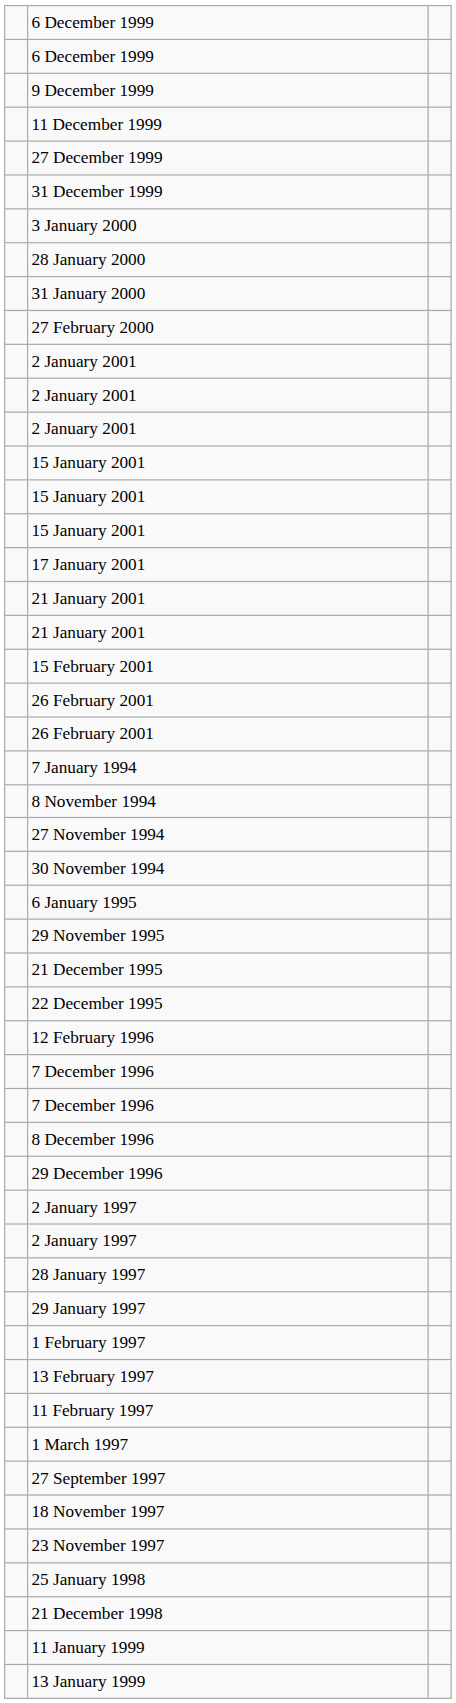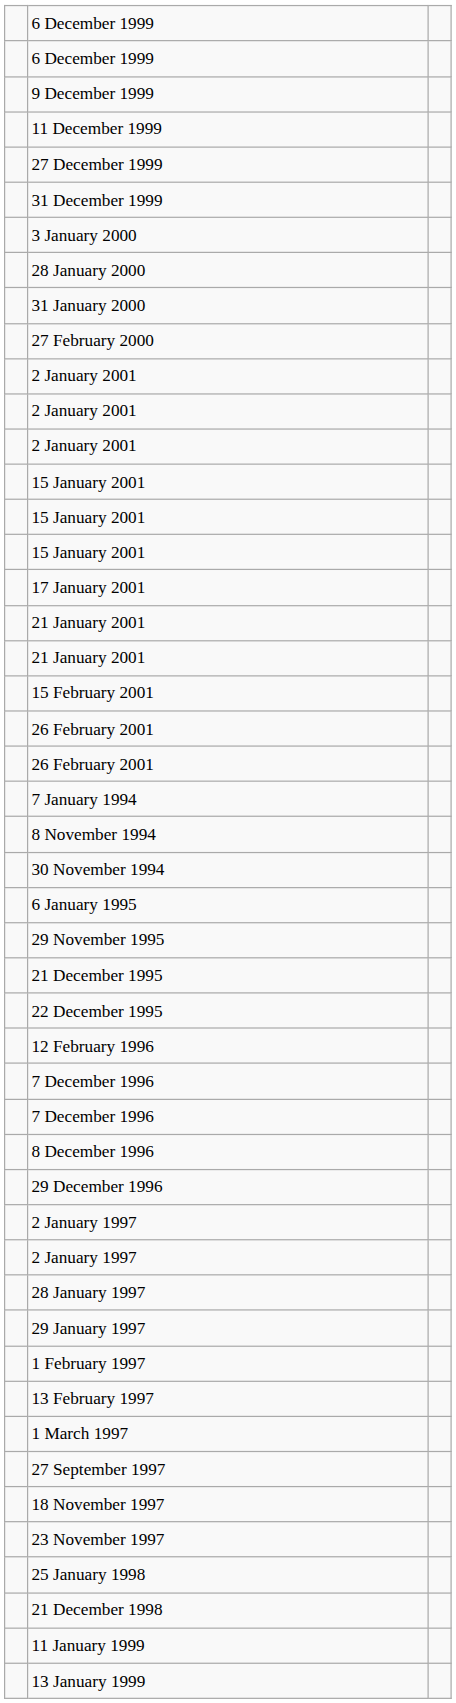 <table class="wikitable" style="font-size: 89%; float: left; width: 26em; margin-right: 1em; height: 1400px">
 <tr>
 <td></td>
 <td>6 December 1999</td>
 <td></td>
 </tr>
 <tr>
 <td></td>
 <td>6 December 1999</td>
 <td></td>
 </tr>
 <tr>
 <td></td>
 <td>9 December 1999</td>
 <td></td>
 </tr>
 <tr>
 <td></td>
 <td>11 December 1999</td>
 <td></td>
 </tr>
 <tr>
 <td></td>
 <td>27 December 1999</td>
 <td></td>
 </tr>
 <tr>
 <td></td>
 <td>31 December 1999</td>
 <td></td>
 </tr>
 <tr>
 <td></td>
 <td>3 January 2000</td>
 <td></td>
 </tr>
 <tr>
 <td></td>
 <td>28 January 2000</td>
 <td></td>
 </tr>
 <tr>
 <td></td>
 <td>31 January 2000</td>
 <td></td>
 </tr>
 <tr>
 <td></td>
 <td>27 February 2000</td>
 <td></td>
 </tr>
 <tr>
 <td></td>
 <td>2 January 2001</td>
 <td></td>
 </tr>
 <tr>
 <td></td>
 <td>2 January 2001</td>
 <td></td>
 </tr>
 <tr>
 <td></td>
 <td>2 January 2001</td>
 <td></td>
 </tr>
 <tr>
 <td></td>
 <td>15 January 2001</td>
 <td></td>
 </tr>
 <tr>
 <td></td>
 <td>15 January 2001</td>
 <td></td>
 </tr>
 <tr>
 <td></td>
 <td>15 January 2001</td>
 <td></td>
 </tr>
 <tr>
 <td></td>
 <td>17 January 2001</td>
 <td></td>
 </tr>
 <tr>
 <td></td>
 <td>21 January 2001</td>
 <td></td>
 </tr>
 <tr>
 <td></td>
 <td>21 January 2001</td>
 <td></td>
 </tr>
 <tr>
 <td></td>
 <td>15 February 2001</td>
 <td></td>
 </tr>
 <tr>
 <td></td>
 <td>26 February 2001</td>
 <td></td>
 </tr>
 <tr>
 <td></td>
 <td>26 February 2001</td>
 <td></td>
 </tr>
 <tr>
 <td></td>
 <td>7 January 1994</td>
 <td></td>
 </tr>
 <tr>
 <td></td>
 <td>8 November 1994</td>
 <td></td>
 </tr>
 <tr>
 <td></td>
-<td>27 November 1994</td>
-<td></td>
-</tr>
-<tr>
-<td></td>
 <td>30 November 1994</td>
 <td></td>
 </tr>
 <tr>
 <td></td>
 <td>6 January 1995</td>
 <td></td>
 </tr>
 <tr>
 <td></td>
 <td>29 November 1995</td>
 <td></td>
 </tr>
 <tr>
 <td></td>
 <td>21 December 1995</td>
 <td></td>
 </tr>
 <tr>
 <td></td>
 <td>22 December 1995</td>
 <td></td>
 </tr>
 <tr>
 <td></td>
 <td>12 February 1996</td>
 <td></td>
 </tr>
 <tr>
 <td></td>
 <td>7 December 1996</td>
 <td></td>
 </tr>
 <tr>
 <td></td>
 <td>7 December 1996</td>
 <td></td>
 </tr>
 <tr>
 <td></td>
 <td>8 December 1996</td>
 <td></td>
 </tr>
 <tr>
 <td></td>
 <td>29 December 1996</td>
 <td></td>
 </tr>
 <tr>
 <td></td>
 <td>2 January 1997</td>
 <td></td>
 </tr>
 <tr>
 <td></td>
 <td>2 January 1997</td>
 <td></td>
 </tr>
 <tr>
 <td></td>
 <td>28 January 1997</td>
 <td></td>
 </tr>
 <tr>
 <td></td>
 <td>29 January 1997</td>
 <td></td>
 </tr>
 <tr>
 <td></td>
 <td>1 February 1997</td>
 <td></td>
 </tr>
 <tr>
 <td></td>
 <td>13 February 1997</td>
 <td></td>
 </tr>
 <tr>
 <td></td>
-<td>11 February 1997</td>
-<td></td>
-</tr>
-<tr>
-<td></td>
 <td>1 March 1997</td>
 <td></td>
 </tr>
 <tr>
 <td></td>
 <td>27 September 1997</td>
 <td></td>
 </tr>
 <tr>
 <td></td>
 <td>18 November 1997</td>
 <td></td>
 </tr>
 <tr>
 <td></td>
 <td>23 November 1997</td>
 <td></td>
 </tr>
 <tr>
 <td></td>
 <td>25 January 1998</td>
 <td></td>
 </tr>
 <tr>
 <td></td>
 <td>21 December 1998</td>
 <td></td>
 </tr>
 <tr>
 <td></td>
 <td>11 January 1999</td>
 <td></td>
 </tr>
 <tr>
 <td></td>
 <td>13 January 1999</td>
 <td></td>
 </tr>
 </table>
